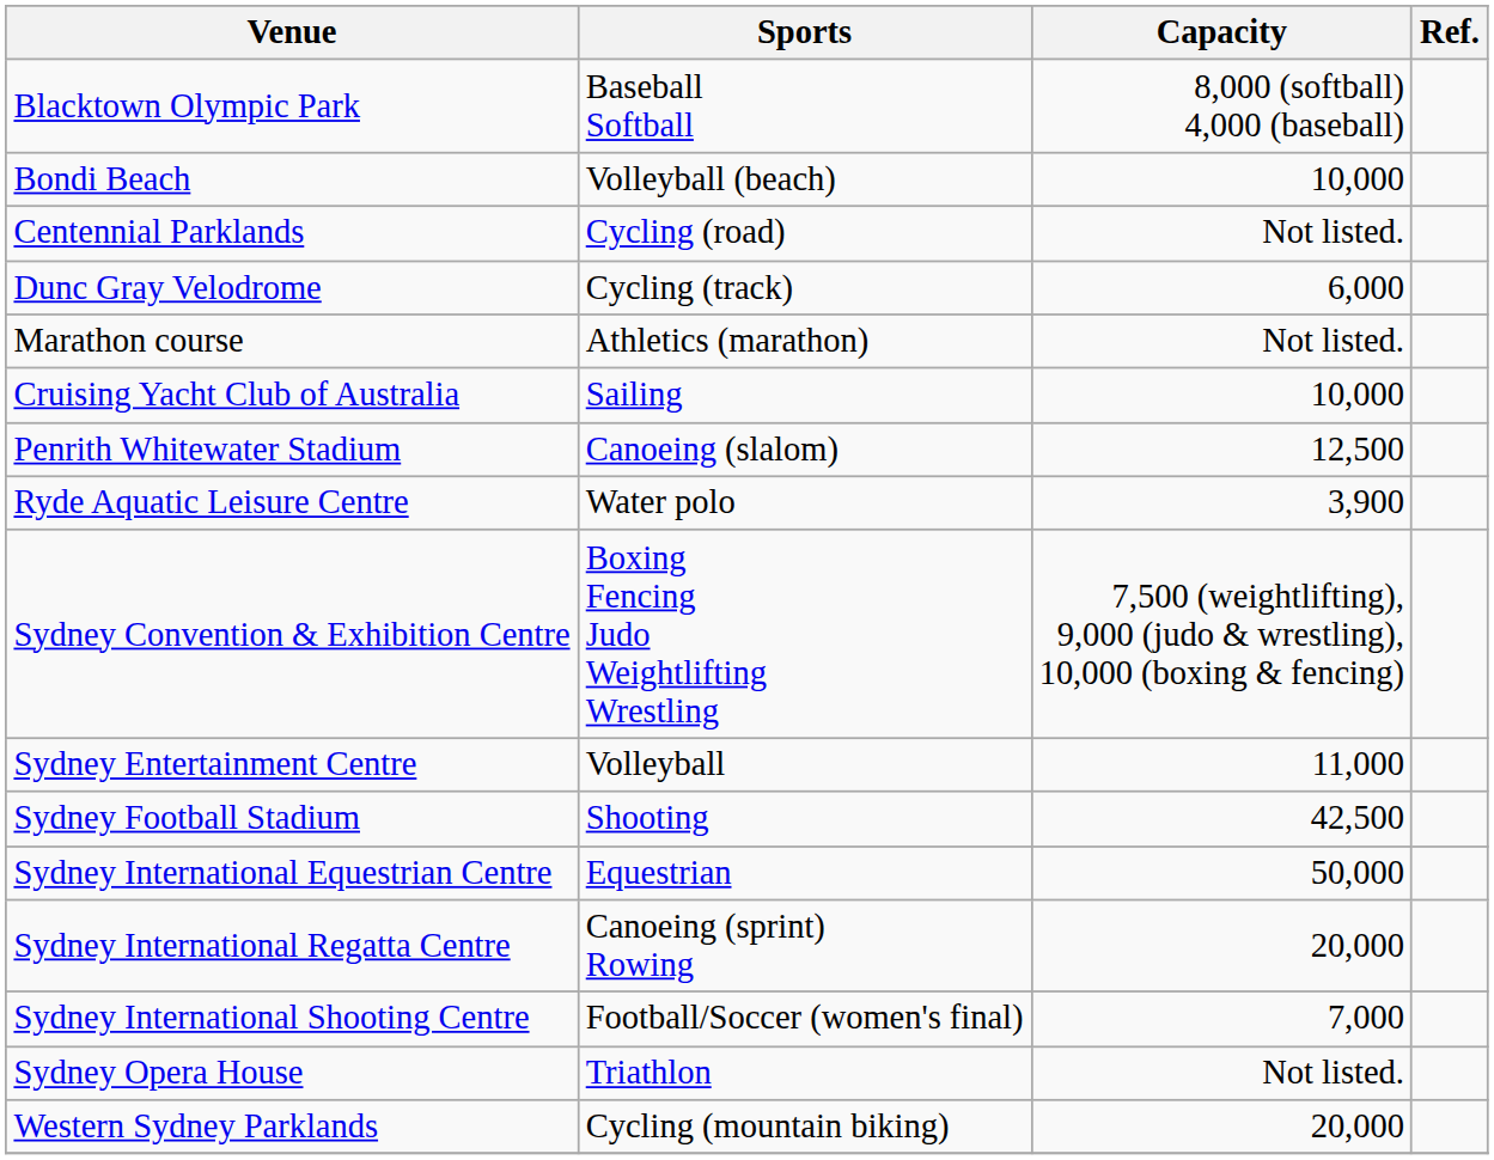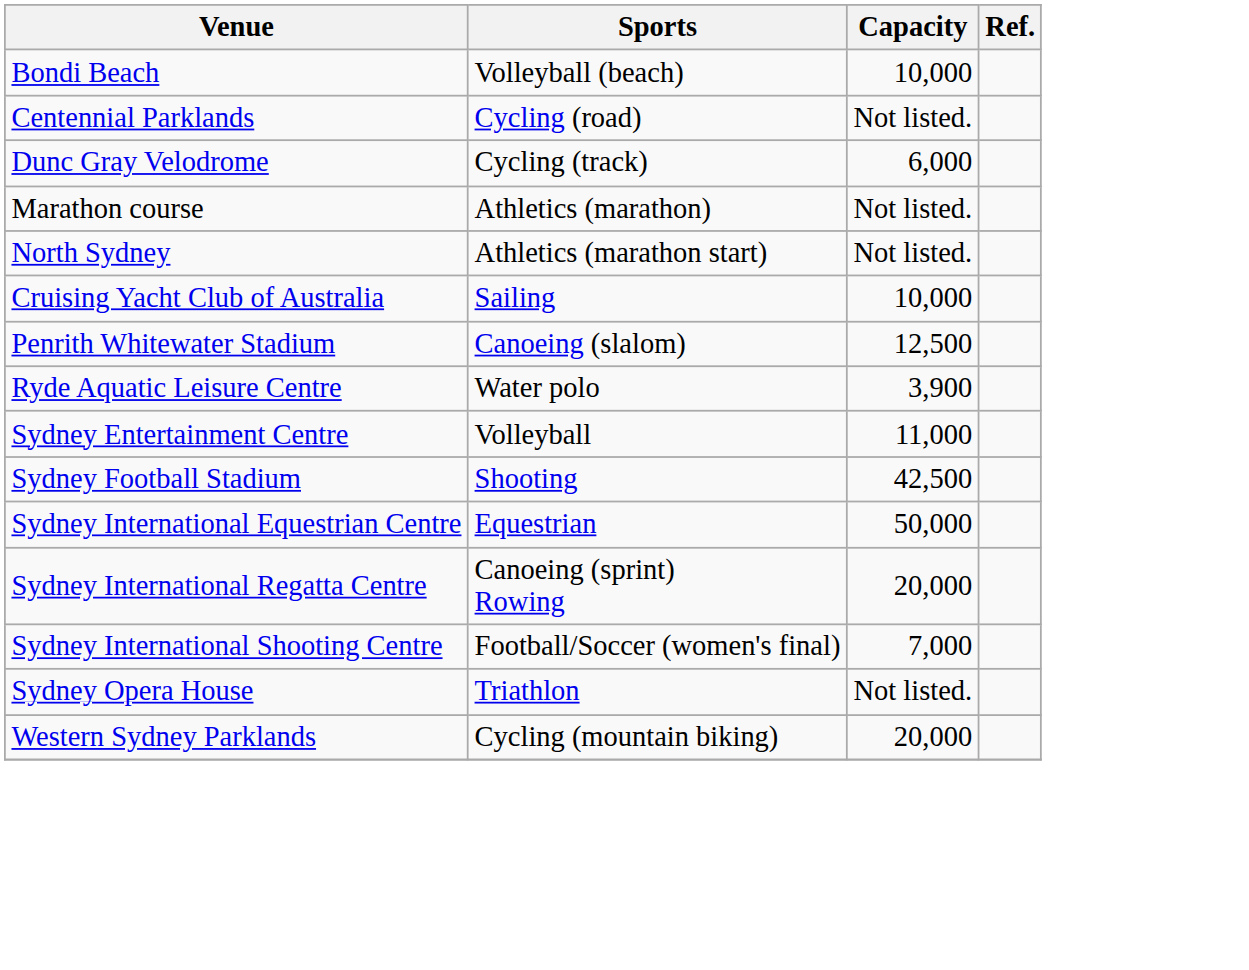 <table class="wikitable sortable">
 <tr>
 <th>Venue</th>
 <th>Sports</th>
 <th>Capacity</th>
 <th class="unsortable">Ref.</th>
-</tr>
-<tr>
-<td><a href='#'>Blacktown Olympic Park</a></td>
-<td>Baseball<br><a href='#'>Softball</a></td>
-<td align="right">8,000 (softball)<br>4,000 (baseball)</td>
-<td align=center></td>
 </tr>
 <tr>
 <td><a href='#'>Bondi Beach</a></td>
 <td>Volleyball (beach)</td>
 <td align="right">10,000</td>
 <td align=center></td>
 </tr>
 <tr>
 <td><a href='#'>Centennial Parklands</a></td>
 <td><a href='#'>Cycling</a> (road)</td>
 <td align="right">Not listed.</td>
 <td align=center></td>
 </tr>
 <tr>
 <td><a href='#'>Dunc Gray Velodrome</a></td>
 <td>Cycling (track)</td>
 <td align="right">6,000</td>
 <td align=center></td>
 </tr>
 <tr>
 <td>Marathon course</td>
 <td>Athletics (marathon)</td>
 <td align="right">Not listed.</td>
 <td align=center></td>
 </tr>
 <tr>
+<td><a href='#'>North Sydney</a></td>
+<td>Athletics (marathon start)</td>
+<td align="right">Not listed.</td>
+<td align=center></td>
+</tr>
+<tr>
 <td><a href='#'>Cruising Yacht Club of Australia</a></td>
 <td><a href='#'>Sailing</a></td>
 <td align="right">10,000</td>
 <td align=center></td>
 </tr>
 <tr>
 <td><a href='#'>Penrith Whitewater Stadium</a></td>
 <td><a href='#'>Canoeing</a> (slalom)</td>
 <td align="right">12,500</td>
 <td align=center></td>
 </tr>
 <tr>
 <td><a href='#'>Ryde Aquatic Leisure Centre</a></td>
 <td>Water polo</td>
 <td align="right">3,900</td>
-<td align=center></td>
-</tr>
-<tr>
-<td><a href='#'>Sydney Convention & Exhibition Centre</a></td>
-<td><a href='#'>Boxing</a><br><a href='#'>Fencing</a><br><a href='#'>Judo</a><br><a href='#'>Weightlifting</a><br><a href='#'>Wrestling</a></td>
-<td align="right">7,500 (weightlifting),<br>9,000 (judo & wrestling),<br>10,000 (boxing & fencing)</td>
 <td align=center></td>
 </tr>
 <tr>
 <td><a href='#'>Sydney Entertainment Centre</a></td>
 <td>Volleyball</td>
 <td align="right">11,000</td>
 <td align=center></td>
 </tr>
 <tr>
 <td><a href='#'>Sydney Football Stadium</a></td>
 <td><a href='#'>Shooting</a></td>
 <td align="right">42,500</td>
 <td align=center></td>
 </tr>
 <tr>
 <td><a href='#'>Sydney International Equestrian Centre</a></td>
 <td><a href='#'>Equestrian</a></td>
 <td align="right">50,000</td>
 <td align=center></td>
 </tr>
 <tr>
 <td><a href='#'>Sydney International Regatta Centre</a></td>
 <td>Canoeing (sprint)<br><a href='#'>Rowing</a></td>
 <td align="right">20,000</td>
 <td align=center></td>
 </tr>
 <tr>
 <td><a href='#'>Sydney International Shooting Centre</a></td>
 <td>Football/Soccer (women's final)</td>
 <td align="right">7,000</td>
 <td align=center></td>
 </tr>
 <tr>
 <td><a href='#'>Sydney Opera House</a></td>
 <td><a href='#'>Triathlon</a></td>
 <td align="right">Not listed.</td>
 <td align=center></td>
 </tr>
 <tr>
 <td><a href='#'>Western Sydney Parklands</a></td>
 <td>Cycling (mountain biking)</td>
 <td align="right">20,000</td>
 <td align=center></td>
 </tr>
 <tr>
 </tr>
 </table>
